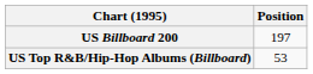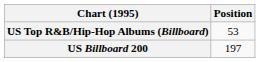 <table class="wikitable sortable plainrowheaders" style="text-align:center">
 <tr>
 <th scope="col">Chart (1995)</th>
 <th scope="col">Position</th>
 </tr>
 <tr>
+<th scope="row">US Top R&B/Hip-Hop Albums (<em>Billboard</em>)</th>
+<td>53</td>
+</tr>
+<tr>
 <th scope="row">US <em>Billboard</em> 200</th>
 <td>197</td>
 </tr>
-<tr>
-<th scope="row">US Top R&B/Hip-Hop Albums (<em>Billboard</em>)</th>
-<td>53</td>
-</tr>
 </table>
